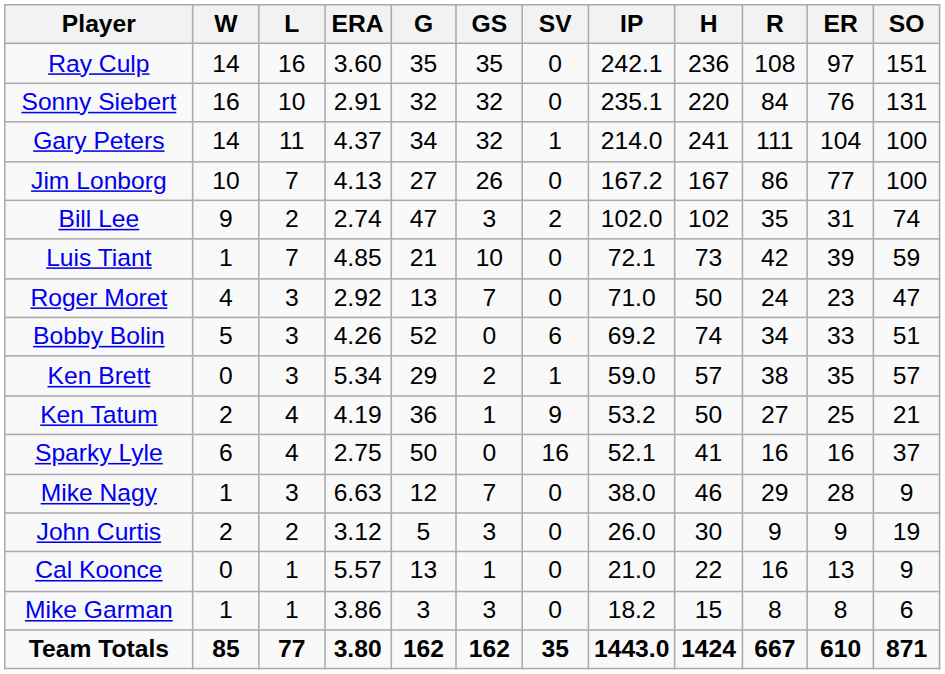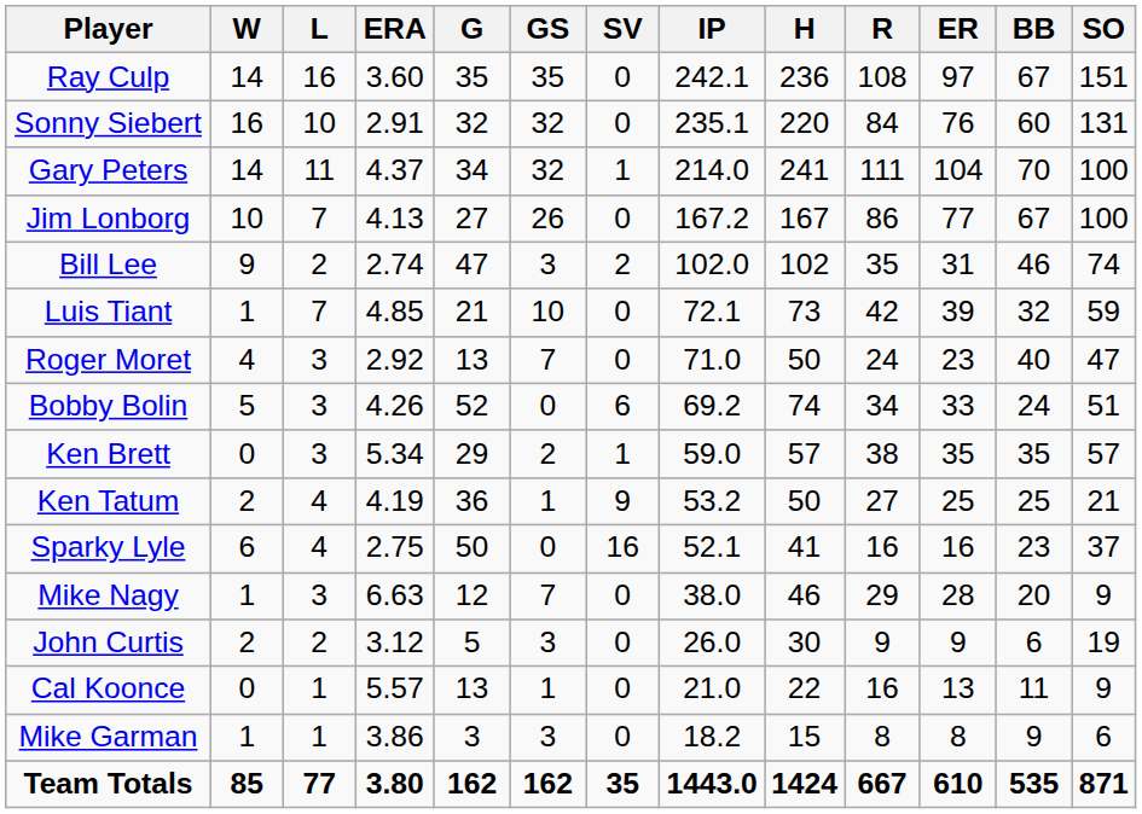 <table class=wikitable style="text-align:center">
 <tr>
 <th bgcolor=#DDDDFF; width="20%">Player</th>
 <th bgcolor=#DDDDFF; width="7%">W</th>
 <th bgcolor=#DDDDFF; width="7%">L</th>
 <th bgcolor=#DDDDFF; width="7%">ERA</th>
 <th bgcolor=#DDDDFF; width="7%">G</th>
 <th bgcolor=#DDDDFF; width="7%">GS</th>
 <th bgcolor=#DDDDFF; width="7%">SV</th>
 <th bgcolor=#DDDDFF; width="7%">IP</th>
 <th bgcolor=#DDDDFF; width="7%">H</th>
 <th bgcolor=#DDDDFF; width="7%">R</th>
 <th bgcolor=#DDDDFF; width="7%">ER</th>
+<th bgcolor=#DDDDFF; width="7%">BB</th>
 <th bgcolor=#DDDDFF; width="7%">SO</th>
 </tr>
 <tr>
 <td><a href='#'>Ray Culp</a></td>
 <td>14</td>
 <td>16</td>
 <td>3.60</td>
 <td>35</td>
 <td>35</td>
 <td>0</td>
 <td>242.1</td>
 <td>236</td>
 <td>108</td>
 <td>97</td>
+<td>67</td>
 <td>151</td>
 </tr>
 <tr>
 <td><a href='#'>Sonny Siebert</a></td>
 <td>16</td>
 <td>10</td>
 <td>2.91</td>
 <td>32</td>
 <td>32</td>
 <td>0</td>
 <td>235.1</td>
 <td>220</td>
 <td>84</td>
 <td>76</td>
+<td>60</td>
 <td>131</td>
 </tr>
 <tr>
 <td><a href='#'>Gary Peters</a></td>
 <td>14</td>
 <td>11</td>
 <td>4.37</td>
 <td>34</td>
 <td>32</td>
 <td>1</td>
 <td>214.0</td>
 <td>241</td>
 <td>111</td>
 <td>104</td>
+<td>70</td>
 <td>100</td>
 </tr>
 <tr>
 <td><a href='#'>Jim Lonborg</a></td>
 <td>10</td>
 <td>7</td>
 <td>4.13</td>
 <td>27</td>
 <td>26</td>
 <td>0</td>
 <td>167.2</td>
 <td>167</td>
 <td>86</td>
 <td>77</td>
+<td>67</td>
 <td>100</td>
 </tr>
 <tr>
 <td><a href='#'>Bill Lee</a></td>
 <td>9</td>
 <td>2</td>
 <td>2.74</td>
 <td>47</td>
 <td>3</td>
 <td>2</td>
 <td>102.0</td>
 <td>102</td>
 <td>35</td>
 <td>31</td>
+<td>46</td>
 <td>74</td>
 </tr>
 <tr>
 <td><a href='#'>Luis Tiant</a></td>
 <td>1</td>
 <td>7</td>
 <td>4.85</td>
 <td>21</td>
 <td>10</td>
 <td>0</td>
 <td>72.1</td>
 <td>73</td>
 <td>42</td>
 <td>39</td>
+<td>32</td>
 <td>59</td>
 </tr>
 <tr>
 <td><a href='#'>Roger Moret</a></td>
 <td>4</td>
 <td>3</td>
 <td>2.92</td>
 <td>13</td>
 <td>7</td>
 <td>0</td>
 <td>71.0</td>
 <td>50</td>
 <td>24</td>
 <td>23</td>
+<td>40</td>
 <td>47</td>
 </tr>
 <tr>
 <td><a href='#'>Bobby Bolin</a></td>
 <td>5</td>
 <td>3</td>
 <td>4.26</td>
 <td>52</td>
 <td>0</td>
 <td>6</td>
 <td>69.2</td>
 <td>74</td>
 <td>34</td>
 <td>33</td>
+<td>24</td>
 <td>51</td>
 </tr>
 <tr>
 <td><a href='#'>Ken Brett</a></td>
 <td>0</td>
 <td>3</td>
 <td>5.34</td>
 <td>29</td>
 <td>2</td>
 <td>1</td>
 <td>59.0</td>
 <td>57</td>
 <td>38</td>
+<td>35</td>
 <td>35</td>
 <td>57</td>
 </tr>
 <tr>
 <td><a href='#'>Ken Tatum</a></td>
 <td>2</td>
 <td>4</td>
 <td>4.19</td>
 <td>36</td>
 <td>1</td>
 <td>9</td>
 <td>53.2</td>
 <td>50</td>
 <td>27</td>
 <td>25</td>
+<td>25</td>
 <td>21</td>
 </tr>
 <tr>
 <td><a href='#'>Sparky Lyle</a></td>
 <td>6</td>
 <td>4</td>
 <td>2.75</td>
 <td>50</td>
 <td>0</td>
 <td>16</td>
 <td>52.1</td>
 <td>41</td>
 <td>16</td>
 <td>16</td>
+<td>23</td>
 <td>37</td>
 </tr>
 <tr>
 <td><a href='#'>Mike Nagy</a></td>
 <td>1</td>
 <td>3</td>
 <td>6.63</td>
 <td>12</td>
 <td>7</td>
 <td>0</td>
 <td>38.0</td>
 <td>46</td>
 <td>29</td>
 <td>28</td>
+<td>20</td>
 <td>9</td>
 </tr>
 <tr>
 <td><a href='#'>John Curtis</a></td>
 <td>2</td>
 <td>2</td>
 <td>3.12</td>
 <td>5</td>
 <td>3</td>
 <td>0</td>
 <td>26.0</td>
 <td>30</td>
 <td>9</td>
 <td>9</td>
+<td>6</td>
 <td>19</td>
 </tr>
 <tr>
 <td><a href='#'>Cal Koonce</a></td>
 <td>0</td>
 <td>1</td>
 <td>5.57</td>
 <td>13</td>
 <td>1</td>
 <td>0</td>
 <td>21.0</td>
 <td>22</td>
 <td>16</td>
 <td>13</td>
+<td>11</td>
 <td>9</td>
 </tr>
 <tr>
 <td><a href='#'>Mike Garman</a></td>
 <td>1</td>
 <td>1</td>
 <td>3.86</td>
 <td>3</td>
 <td>3</td>
 <td>0</td>
 <td>18.2</td>
 <td>15</td>
 <td>8</td>
 <td>8</td>
+<td>9</td>
 <td>6</td>
 </tr>
 <tr>
 <td><strong>Team Totals</strong></td>
 <td><strong>85</strong></td>
 <td><strong>77</strong></td>
 <td><strong>3.80</strong></td>
 <td><strong>162</strong></td>
 <td><strong>162</strong></td>
 <td><strong>35</strong></td>
 <td><strong>1443.0</strong></td>
 <td><strong>1424</strong></td>
 <td><strong>667</strong></td>
 <td><strong>610</strong></td>
+<td><strong>535</strong></td>
 <td><strong>871</strong></td>
 </tr>
 </table>
